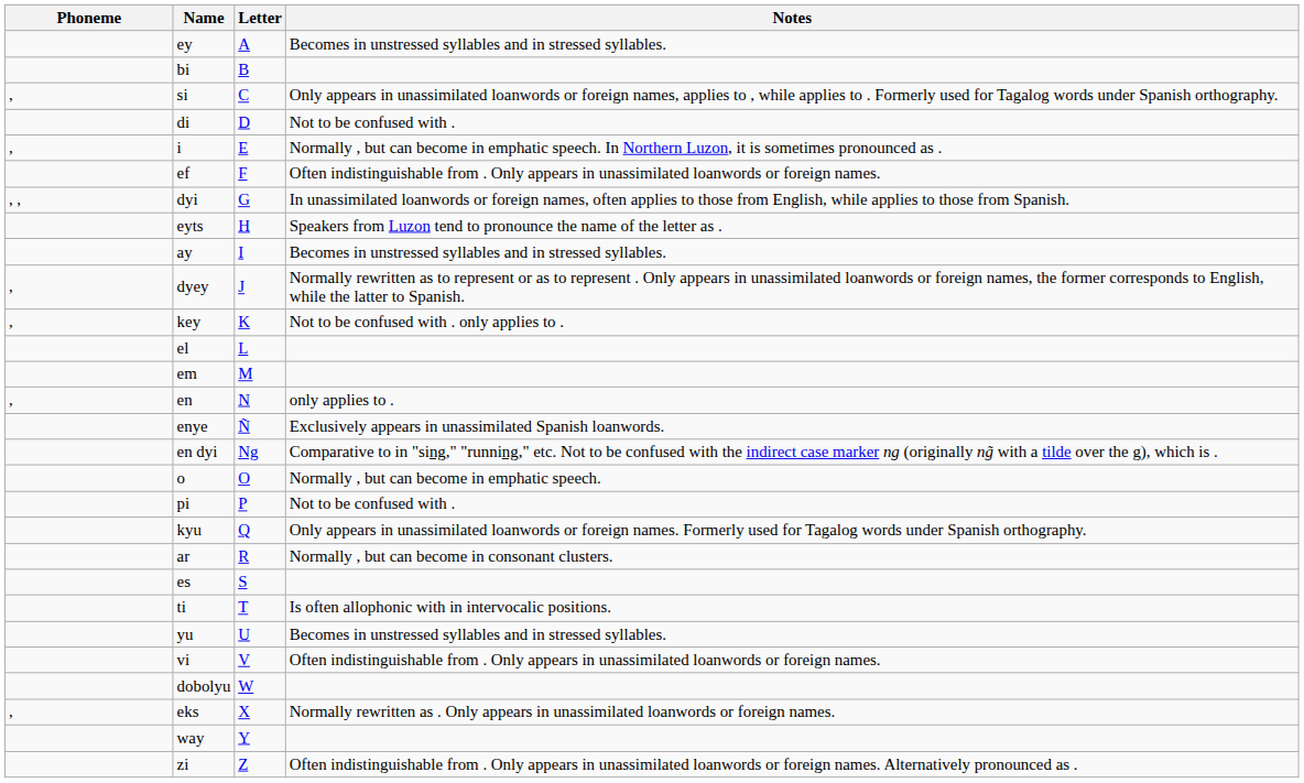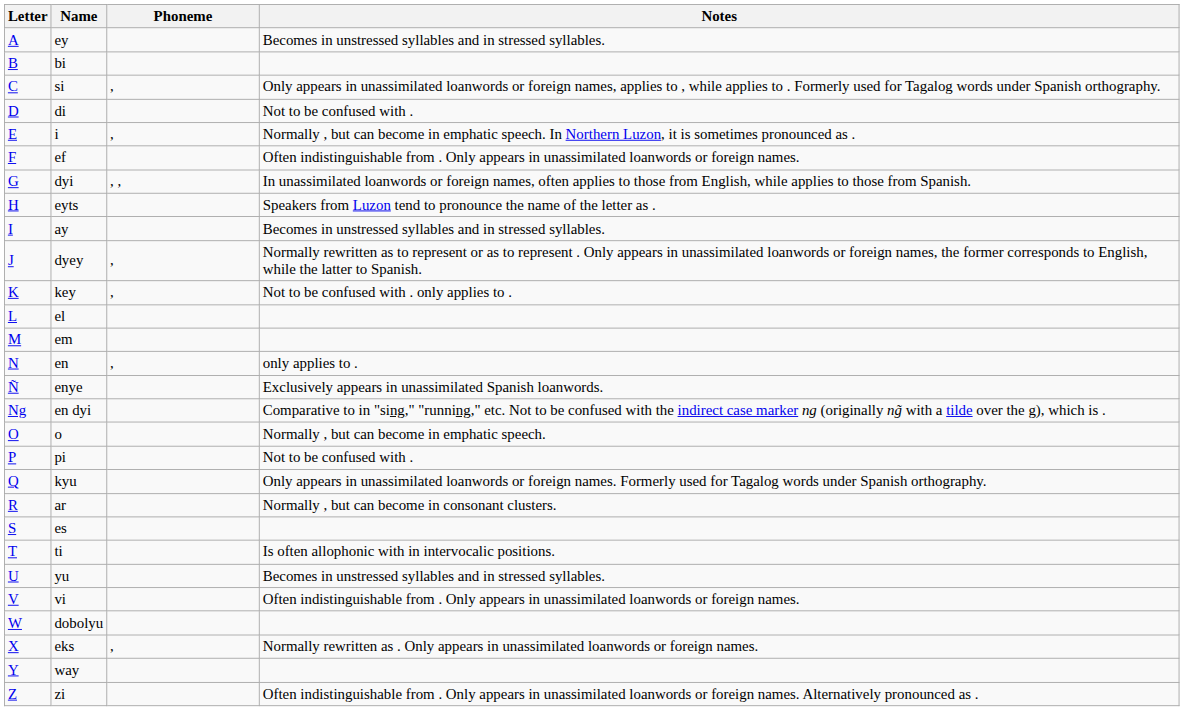 <table class="wikitable" width="100%" align= "center">
 <tr>
+<th>Letter</th>
+<th>Name</th>
 <th style="width: 13%">Phoneme</th>
-<th>Name</th>
-<th>Letter</th>
 <th>Notes</th>
 </tr>
 <tr>
+<td><a href='#'>A</a></td>
+<td>ey</td>
 <td></td>
-<td>ey</td>
-<td><a href='#'>A</a></td>
 <td>Becomes  in unstressed syllables and  in stressed syllables.</td>
 </tr>
 <tr>
+<td><a href='#'>B</a></td>
+<td>bi</td>
 <td></td>
-<td>bi</td>
-<td><a href='#'>B</a></td>
 <td></td>
 </tr>
 <tr>
+<td><a href='#'>C</a></td>
+<td>si</td>
 <td>, </td>
-<td>si</td>
-<td><a href='#'>C</a></td>
 <td>Only appears in unassimilated loanwords or foreign names,  applies to , while  applies to . Formerly used for Tagalog words under Spanish orthography.</td>
 </tr>
 <tr>
+<td><a href='#'>D</a></td>
+<td>di</td>
 <td></td>
-<td>di</td>
-<td><a href='#'>D</a></td>
 <td>Not to be confused with .</td>
 </tr>
 <tr>
+<td><a href='#'>E</a></td>
+<td>i</td>
 <td>, </td>
-<td>i</td>
-<td><a href='#'>E</a></td>
 <td>Normally , but can become  in emphatic speech. In <a href='#'>Northern Luzon</a>, it is sometimes pronounced as .</td>
 </tr>
 <tr>
+<td><a href='#'>F</a></td>
+<td>ef</td>
 <td></td>
-<td>ef</td>
-<td><a href='#'>F</a></td>
 <td>Often indistinguishable from . Only appears in unassimilated loanwords or foreign names.</td>
 </tr>
 <tr>
+<td><a href='#'>G</a></td>
+<td>dyi</td>
 <td>, , </td>
-<td>dyi</td>
-<td><a href='#'>G</a></td>
 <td>In unassimilated loanwords or foreign names,  often applies to those from English, while  applies to those from Spanish.</td>
 </tr>
 <tr>
+<td><a href='#'>H</a></td>
+<td>eyts</td>
 <td></td>
-<td>eyts</td>
-<td><a href='#'>H</a></td>
 <td>Speakers from <a href='#'>Luzon</a> tend to pronounce the name of the letter as .</td>
 </tr>
 <tr>
+<td><a href='#'>I</a></td>
+<td>ay</td>
 <td></td>
-<td>ay</td>
-<td><a href='#'>I</a></td>
 <td>Becomes  in unstressed syllables and  in stressed syllables.</td>
 </tr>
 <tr>
+<td><a href='#'>J</a></td>
+<td>dyey</td>
 <td>, </td>
-<td>dyey</td>
-<td><a href='#'>J</a></td>
 <td>Normally rewritten as  to represent  or as  to represent . Only appears in unassimilated loanwords or foreign names, the former corresponds to English, while the latter to Spanish.</td>
 </tr>
 <tr>
+<td><a href='#'>K</a></td>
+<td>key</td>
 <td>, </td>
-<td>key</td>
-<td><a href='#'>K</a></td>
 <td>Not to be confused with .  only applies to .</td>
 </tr>
 <tr>
+<td><a href='#'>L</a></td>
+<td>el</td>
 <td></td>
-<td>el</td>
-<td><a href='#'>L</a></td>
 <td></td>
 </tr>
 <tr>
+<td><a href='#'>M</a></td>
+<td>em</td>
 <td></td>
-<td>em</td>
-<td><a href='#'>M</a></td>
 <td></td>
 </tr>
 <tr>
+<td><a href='#'>N</a></td>
+<td>en</td>
 <td>, </td>
-<td>en</td>
-<td><a href='#'>N</a></td>
 <td> only applies to .</td>
 </tr>
 <tr>
+<td><a href='#'>Ñ</a></td>
+<td>enye</td>
 <td></td>
-<td>enye</td>
-<td><a href='#'>Ñ</a></td>
 <td>Exclusively appears in unassimilated Spanish loanwords.</td>
 </tr>
 <tr>
+<td><a href='#'>Ng</a></td>
+<td>en dyi</td>
 <td></td>
-<td>en dyi</td>
-<td><a href='#'>Ng</a></td>
 <td>Comparative to  in "si<u>ng</u>," "runni<u>ng</u>," etc. Not to be confused with the <a href='#'>indirect case marker</a> <em>ng</em> (originally <em>ng̃</em> with a <a href='#'>tilde</a> over the g), which is .</td>
 </tr>
 <tr>
+<td><a href='#'>O</a></td>
+<td>o</td>
 <td></td>
-<td>o</td>
-<td><a href='#'>O</a></td>
 <td>Normally , but can become  in emphatic speech.</td>
 </tr>
 <tr>
+<td><a href='#'>P</a></td>
+<td>pi</td>
 <td></td>
-<td>pi</td>
-<td><a href='#'>P</a></td>
 <td>Not to be confused with .</td>
 </tr>
 <tr>
+<td><a href='#'>Q</a></td>
+<td>kyu</td>
 <td></td>
-<td>kyu</td>
-<td><a href='#'>Q</a></td>
 <td>Only appears in unassimilated loanwords or foreign names. Formerly used for Tagalog words under Spanish orthography.</td>
 </tr>
 <tr>
+<td><a href='#'>R</a></td>
+<td>ar</td>
 <td></td>
-<td>ar</td>
-<td><a href='#'>R</a></td>
 <td>Normally , but can become  in consonant clusters.</td>
 </tr>
 <tr>
+<td><a href='#'>S</a></td>
+<td>es</td>
 <td></td>
-<td>es</td>
-<td><a href='#'>S</a></td>
 <td></td>
 </tr>
 <tr>
+<td><a href='#'>T</a></td>
+<td>ti</td>
 <td></td>
-<td>ti</td>
-<td><a href='#'>T</a></td>
 <td>Is often allophonic with  in intervocalic positions.</td>
 </tr>
 <tr>
+<td><a href='#'>U</a></td>
+<td>yu</td>
 <td></td>
-<td>yu</td>
-<td><a href='#'>U</a></td>
 <td>Becomes  in unstressed syllables and  in stressed syllables.</td>
 </tr>
 <tr>
+<td><a href='#'>V</a></td>
+<td>vi</td>
 <td></td>
-<td>vi</td>
-<td><a href='#'>V</a></td>
 <td>Often indistinguishable from . Only appears in unassimilated loanwords or foreign names.</td>
 </tr>
 <tr>
+<td><a href='#'>W</a></td>
+<td>dobolyu</td>
 <td></td>
-<td>dobolyu</td>
-<td><a href='#'>W</a></td>
 <td></td>
 </tr>
 <tr>
+<td><a href='#'>X</a></td>
+<td>eks</td>
 <td>, </td>
-<td>eks</td>
-<td><a href='#'>X</a></td>
 <td>Normally rewritten as . Only appears in unassimilated loanwords or foreign names.</td>
 </tr>
 <tr>
+<td><a href='#'>Y</a></td>
+<td>way</td>
 <td></td>
-<td>way</td>
-<td><a href='#'>Y</a></td>
 <td></td>
 </tr>
 <tr>
+<td><a href='#'>Z</a></td>
+<td>zi</td>
 <td></td>
-<td>zi</td>
-<td><a href='#'>Z</a></td>
 <td>Often indistinguishable from . Only appears in unassimilated loanwords or foreign names. Alternatively pronounced as .</td>
 </tr>
 </table>
